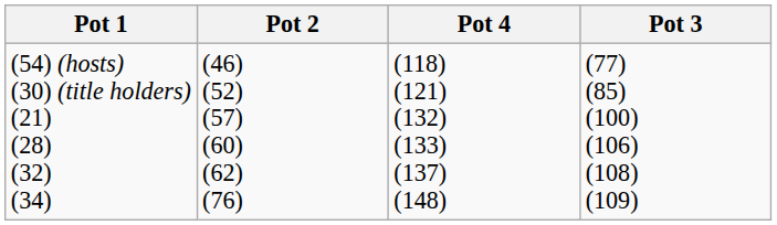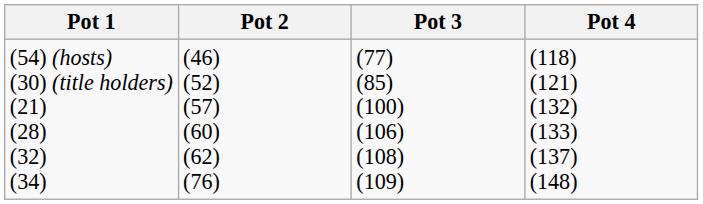 <table class=wikitable>
 <tr>
 <th width=25%>Pot 1</th>
 <th width=25%>Pot 2</th>
+<th width=25%>Pot 3</th>
 <th width=25%>Pot 4</th>
-<th width=25%>Pot 3</th>
 </tr>
 <tr valign=top>
 <td> (54) <em>(hosts)</em><br> (30) <em>(title holders)</em><br> (21)<br> (28)<br> (32)<br> (34)</td>
 <td> (46)<br> (52)<br> (57)<br> (60)<br> (62)<br> (76)</td>
+<td> (77)<br> (85)<br> (100)<br> (106)<br> (108)<br> (109)</td>
 <td> (118)<br> (121)<br> (132)<br> (133)<br> (137)<br> (148)</td>
-<td> (77)<br> (85)<br> (100)<br> (106)<br> (108)<br> (109)</td>
 </tr>
 </table>
